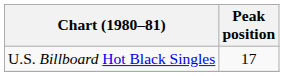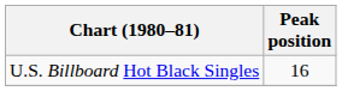 <table class="wikitable sortable">
 <tr>
 <th>Chart (1980–81)</th>
 <th>Peak<br>position</th>
 </tr>
 <tr>
 <td>U.S. <em>Billboard</em> <a href='#'>Hot Black Singles</a></td>
-<td align="center">17</td>
+<td align="center">16</td>
 </tr>
 <tr>
 </tr>
 </table>
